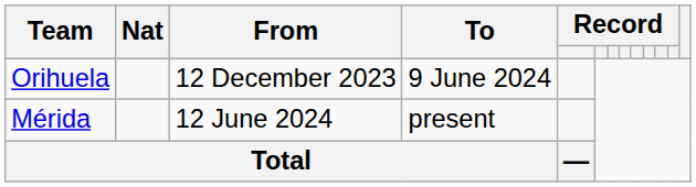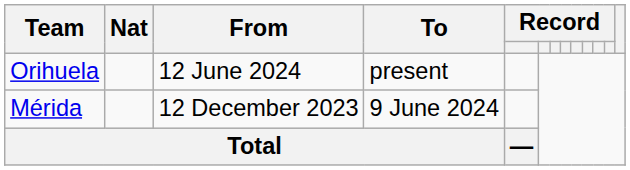 <table class="wikitable" style="text-align: center">
 <tr>
 <th rowspan="2">Team</th>
 <th rowspan="2">Nat</th>
 <th rowspan="2">From</th>
 <th rowspan="2">To</th>
 <th colspan="8">Record</th>
 <th rowspan=2></th>
 </tr>
 <tr>
 <th></th>
 <th></th>
 <th></th>
 <th></th>
 <th></th>
 <th></th>
 <th></th>
 <th></th>
 </tr>
 <tr>
 <td align=left><a href='#'>Orihuela</a></td>
 <td></td>
-<td align=left>12 December 2023</td>
-<td align=left>9 June 2024<br></td>
+<td align=left>12 June 2024</td>
+<td align=left>present<br></td>
 <td></td>
 </tr>
 <tr>
 <td align=left><a href='#'>Mérida</a></td>
 <td></td>
-<td align=left>12 June 2024</td>
-<td align=left>present<br></td>
+<td align=left>12 December 2023</td>
+<td align=left>9 June 2024<br></td>
 <td></td>
 </tr>
 <tr>
 <th colspan="4">Total<br></th>
 <th>—</th>
 </tr>
 </table>
